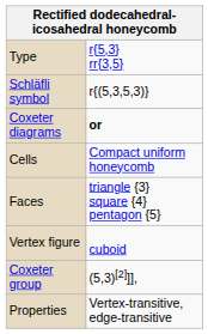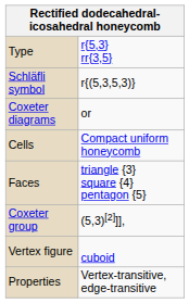 <table class="wikitable" align="right" style="margin-left:10px" width="250">
 <tr>
 <th bgcolor=#e7dcc3 colspan=2>Rectified dodecahedral-icosahedral honeycomb</th>
 </tr>
 <tr>
 <td bgcolor=#e7dcc3>Type</td>
 <td><a href='#'>r{5,3}</a> <br><a href='#'>rr{3,5}</a> </td>
 </tr>
 <tr>
 <td bgcolor=#e7dcc3><a href='#'>Schläfli symbol</a></td>
 <td>r{(5,3,5,3)}</td>
 </tr>
 <tr>
 <td bgcolor=#e7dcc3><a href='#'>Coxeter diagrams</a></td>
-<td><strong> or </strong></td>
+<td> or </td>
 </tr>
 <tr>
 <td bgcolor=#e7dcc3>Cells</td>
 <td><a href='#'>Compact uniform honeycomb</a></td>
 </tr>
 <tr>
 <td bgcolor=#e7dcc3>Faces</td>
 <td><a href='#'>triangle</a> {3}<br><a href='#'>square</a> {4}<br><a href='#'>pentagon</a> {5}</td>
 </tr>
 <tr>
+<td bgcolor=#e7dcc3><a href='#'>Coxeter group</a></td>
+<td>(5,3)<sup>[2]</sup>]], </td>
+</tr>
+<tr>
 <td bgcolor=#e7dcc3>Vertex figure</td>
 <td><br><a href='#'>cuboid</a></td>
-</tr>
-<tr>
-<td bgcolor=#e7dcc3><a href='#'>Coxeter group</a></td>
-<td>(5,3)<sup>[2]</sup>]], </td>
 </tr>
 <tr>
 <td bgcolor=#e7dcc3>Properties</td>
 <td>Vertex-transitive, edge-transitive</td>
 </tr>
 </table>
